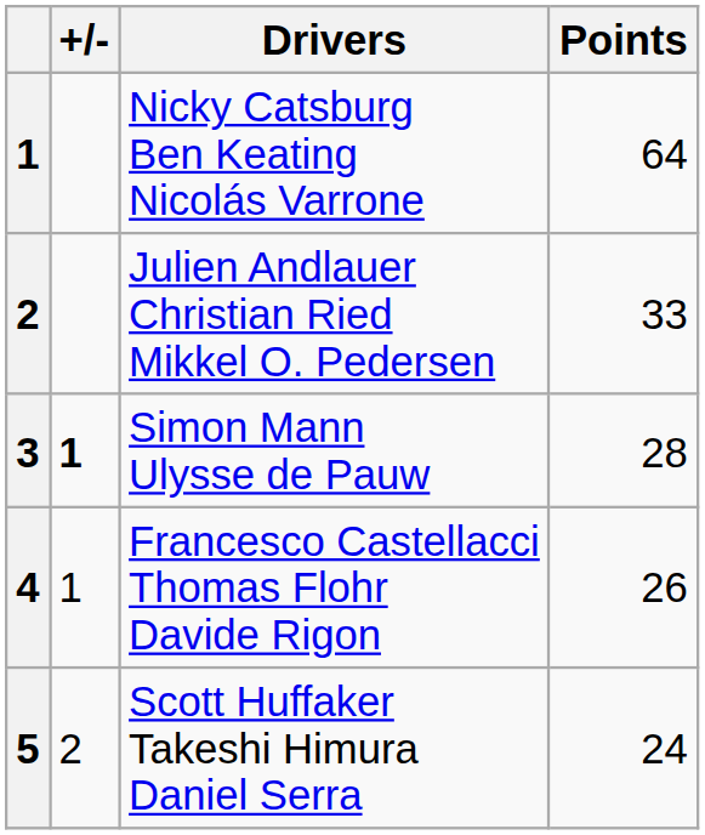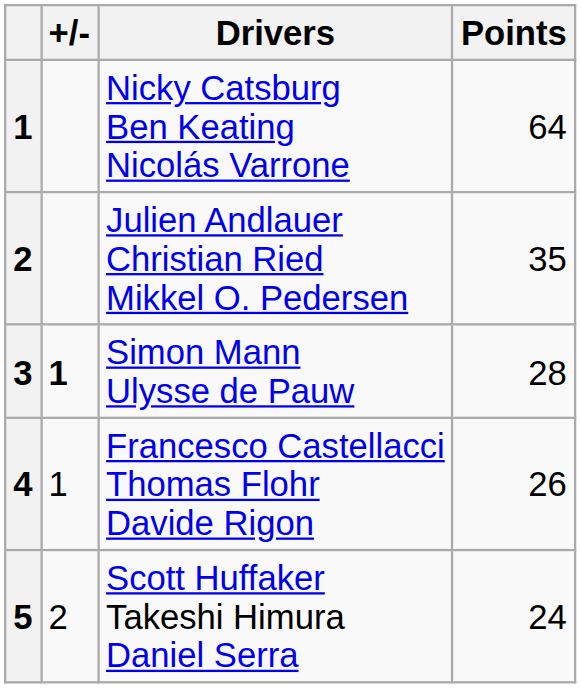 <table class="wikitable" style="font-size:95%;">
 <tr>
 <th scope="col"></th>
 <th scope="col">+/-</th>
 <th scope="col">Drivers</th>
 <th scope="col">Points</th>
 </tr>
 <tr>
 <th align="center">1</th>
 <td align="left"></td>
 <td> <a href='#'>Nicky Catsburg</a><br> <a href='#'>Ben Keating</a><br> <a href='#'>Nicolás Varrone</a></td>
 <td align="right">64</td>
 </tr>
 <tr>
 <th align="center">2</th>
 <td align="left"></td>
 <td> <a href='#'>Julien Andlauer</a><br> <a href='#'>Christian Ried</a><br> <a href='#'>Mikkel O. Pedersen</a></td>
-<td align="right">33</td>
+<td align="right">35</td>
 </tr>
 <tr>
 <th align="center">3</th>
 <td align="left"><strong> 1</strong></td>
 <td> <a href='#'>Simon Mann</a><br> <a href='#'>Ulysse de Pauw</a></td>
 <td align="right">28</td>
 </tr>
 <tr>
 <th align="center">4</th>
 <td align="left"> 1</td>
 <td> <a href='#'>Francesco Castellacci</a><br> <a href='#'>Thomas Flohr</a><br> <a href='#'>Davide Rigon</a></td>
 <td align="right">26</td>
 </tr>
 <tr>
 <th align="center">5</th>
 <td align="left"> 2</td>
 <td> <a href='#'>Scott Huffaker</a><br> Takeshi Himura<br> <a href='#'>Daniel Serra</a></td>
 <td align="right">24</td>
 </tr>
 </table>
